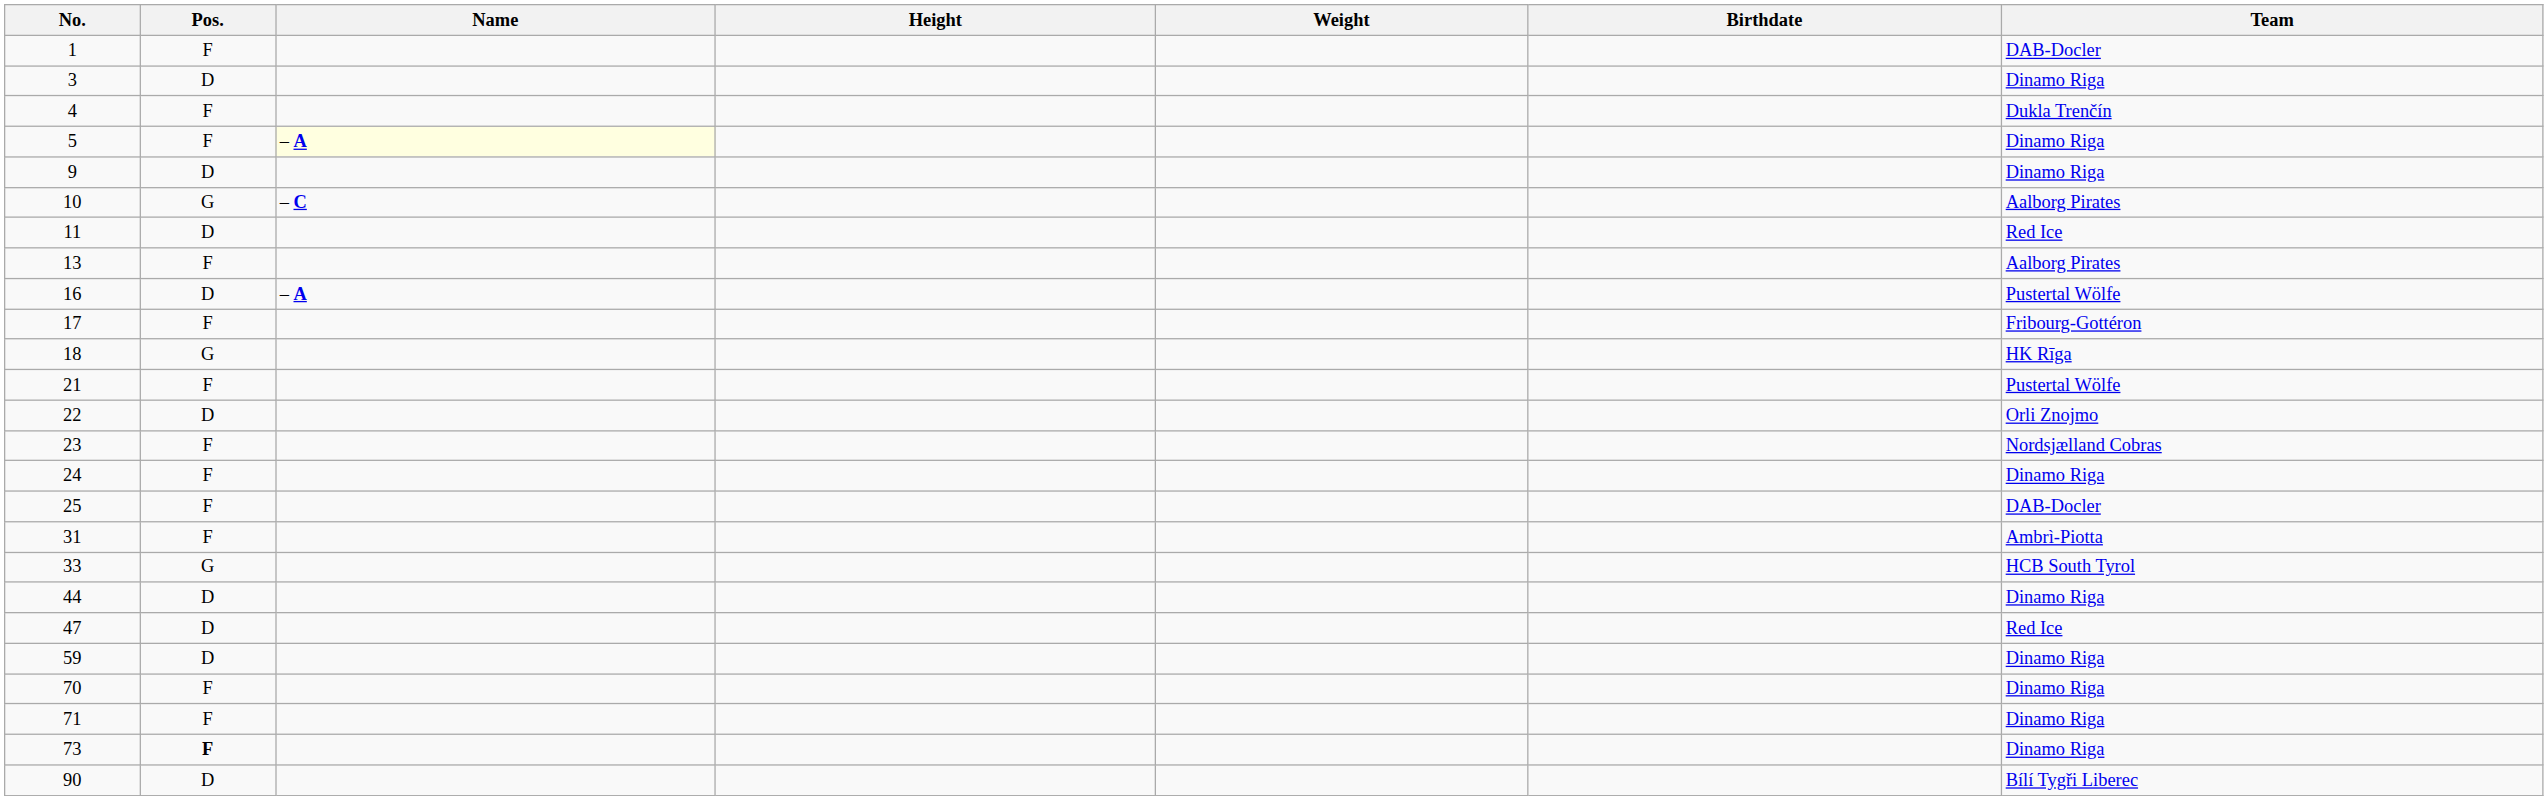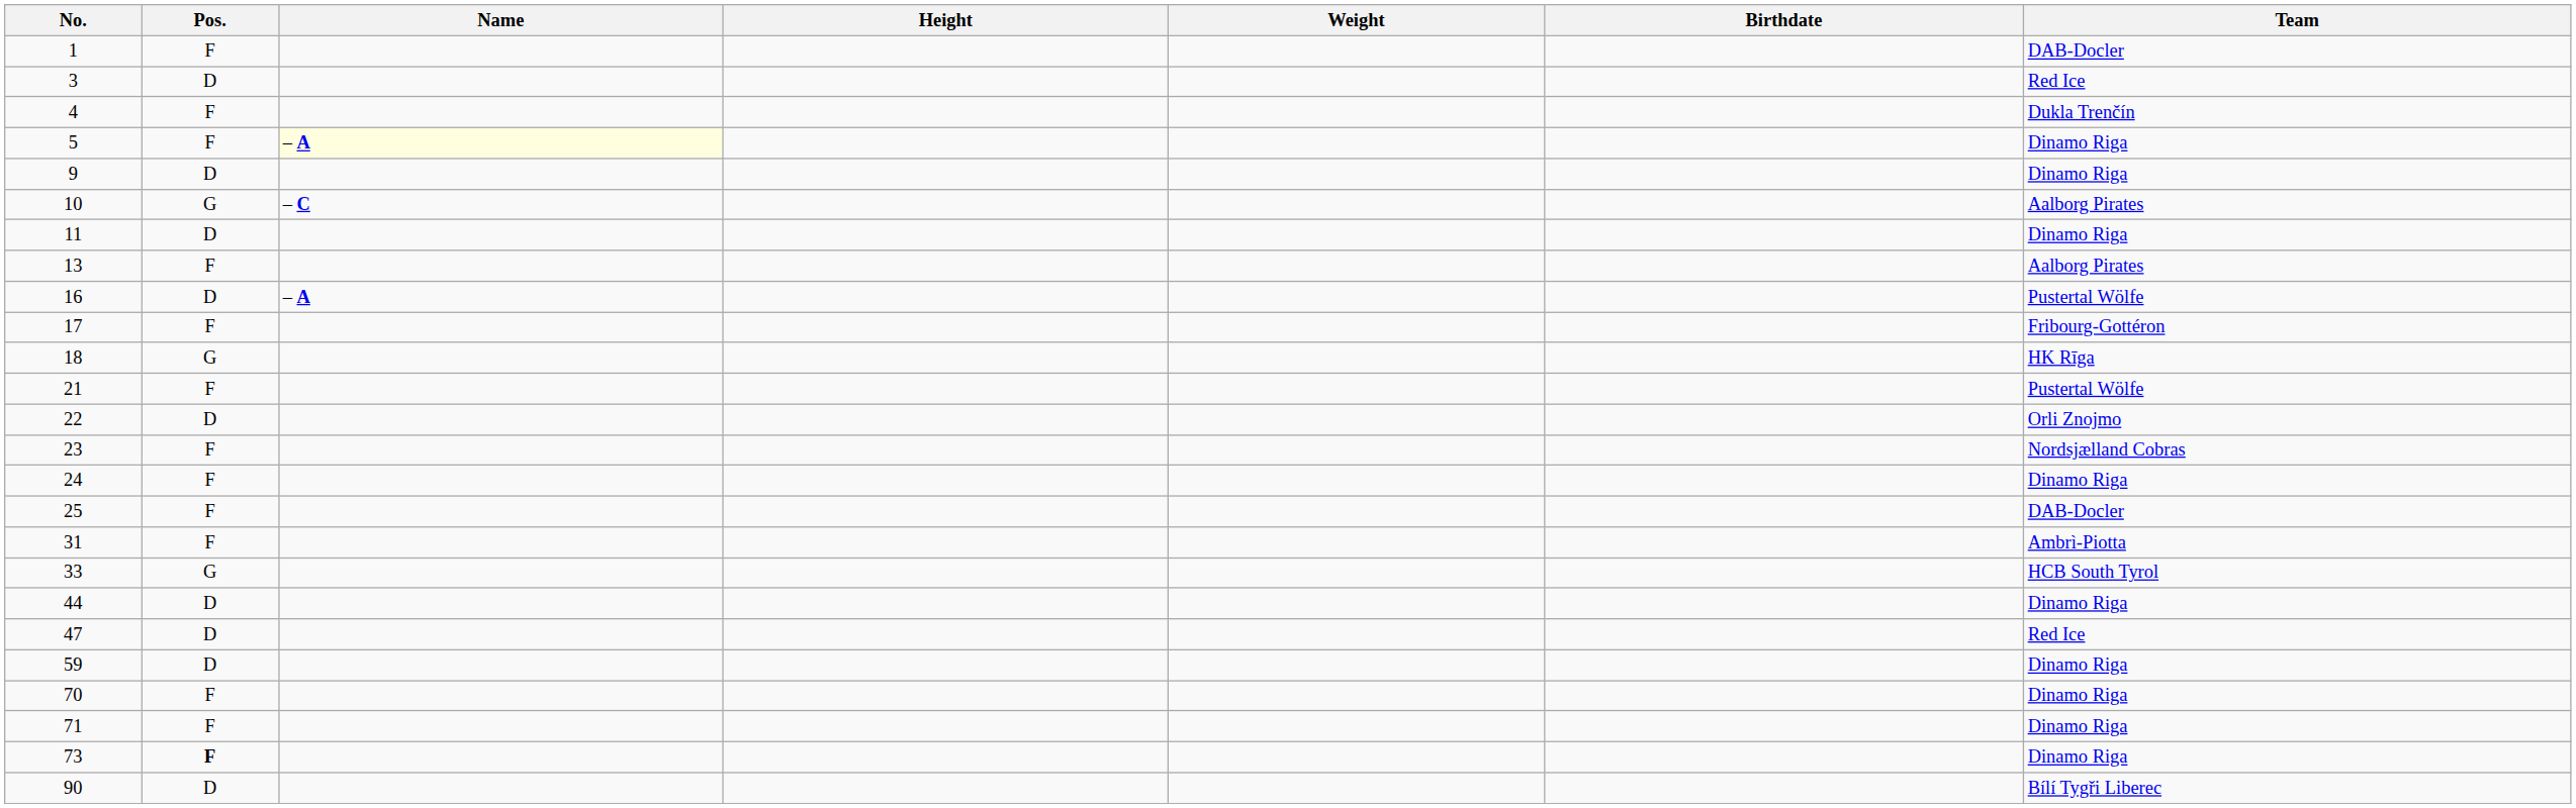 <table width="100%" class="wikitable sortable" style="font-size: 90%; text-align: center;">
 <tr>
 <th style="width:  4%;">No.</th>
 <th style="width:  4%;">Pos.</th>
 <th style="width: 13%;">Name</th>
 <th style="width: 13%;">Height</th>
 <th style="width: 11%;">Weight</th>
 <th style="width: 14%;">Birthdate</th>
 <th style="width: 16%;">Team</th>
 </tr>
 <tr>
 <td>1</td>
 <td>F</td>
 <td align=left></td>
 <td></td>
 <td></td>
 <td></td>
 <td style="text-align:left;"> <a href='#'>DAB-Docler</a></td>
 </tr>
 <tr>
 <td>3</td>
 <td>D</td>
 <td align=left></td>
 <td></td>
 <td></td>
 <td></td>
-<td style="text-align:left;"> <a href='#'>Dinamo Riga</a></td>
+<td style="text-align:left;"> <a href='#'>Red Ice</a></td>
 </tr>
 <tr>
 <td>4</td>
 <td>F</td>
 <td align=left></td>
 <td></td>
 <td></td>
 <td></td>
 <td style="text-align:left;"> <a href='#'>Dukla Trenčín</a></td>
 </tr>
 <tr>
 <td>5</td>
 <td>F</td>
 <td align=left style="background: lightyellow;"> – <strong><a href='#'>A</a></strong></td>
 <td></td>
 <td></td>
 <td></td>
 <td style="text-align:left;"> <a href='#'>Dinamo Riga</a></td>
 </tr>
 <tr>
 <td>9</td>
 <td>D</td>
 <td align=left></td>
 <td></td>
 <td></td>
 <td></td>
 <td style="text-align:left;"> <a href='#'>Dinamo Riga</a></td>
 </tr>
 <tr>
 <td>10</td>
 <td>G</td>
 <td align=left> – <strong><a href='#'>C</a></strong></td>
 <td></td>
 <td></td>
 <td></td>
 <td style="text-align:left;"> <a href='#'>Aalborg Pirates</a></td>
 </tr>
 <tr>
 <td>11</td>
 <td>D</td>
 <td align=left></td>
 <td></td>
 <td></td>
 <td></td>
-<td style="text-align:left;"> <a href='#'>Red Ice</a></td>
+<td style="text-align:left;"> <a href='#'>Dinamo Riga</a></td>
 </tr>
 <tr>
 <td>13</td>
 <td>F</td>
 <td align=left></td>
 <td></td>
 <td></td>
 <td></td>
 <td style="text-align:left;"> <a href='#'>Aalborg Pirates</a></td>
 </tr>
 <tr>
 <td>16</td>
 <td>D</td>
 <td align=left> – <strong><a href='#'>A</a></strong></td>
 <td></td>
 <td></td>
 <td></td>
 <td style="text-align:left;"> <a href='#'>Pustertal Wölfe</a></td>
 </tr>
 <tr>
 <td>17</td>
 <td>F</td>
 <td align=left></td>
 <td></td>
 <td></td>
 <td></td>
 <td style="text-align:left;"> <a href='#'>Fribourg-Gottéron</a></td>
 </tr>
 <tr>
 <td>18</td>
 <td>G</td>
 <td align=left></td>
 <td></td>
 <td></td>
 <td></td>
 <td style="text-align:left;"> <a href='#'>HK Rīga</a></td>
 </tr>
 <tr>
 <td>21</td>
 <td>F</td>
 <td align=left></td>
 <td></td>
 <td></td>
 <td></td>
 <td style="text-align:left;"> <a href='#'>Pustertal Wölfe</a></td>
 </tr>
 <tr>
 <td>22</td>
 <td>D</td>
 <td align=left></td>
 <td></td>
 <td></td>
 <td></td>
 <td style="text-align:left;"> <a href='#'>Orli Znojmo</a></td>
 </tr>
 <tr>
 <td>23</td>
 <td>F</td>
 <td align=left></td>
 <td></td>
 <td></td>
 <td></td>
 <td style="text-align:left;"> <a href='#'>Nordsjælland Cobras</a></td>
 </tr>
 <tr>
 <td>24</td>
 <td>F</td>
 <td align=left></td>
 <td></td>
 <td></td>
 <td></td>
 <td style="text-align:left;"> <a href='#'>Dinamo Riga</a></td>
 </tr>
 <tr>
 <td>25</td>
 <td>F</td>
 <td align=left></td>
 <td></td>
 <td></td>
 <td></td>
 <td style="text-align:left;"> <a href='#'>DAB-Docler</a></td>
 </tr>
 <tr>
 <td>31</td>
 <td>F</td>
 <td align=left></td>
 <td></td>
 <td></td>
 <td></td>
 <td style="text-align:left;"> <a href='#'>Ambrì-Piotta</a></td>
 </tr>
 <tr>
 <td>33</td>
 <td>G</td>
 <td align=left></td>
 <td></td>
 <td></td>
 <td></td>
 <td style="text-align:left;"> <a href='#'>HCB South Tyrol</a></td>
 </tr>
 <tr>
 <td>44</td>
 <td>D</td>
 <td align=left></td>
 <td></td>
 <td></td>
 <td></td>
 <td style="text-align:left;"> <a href='#'>Dinamo Riga</a></td>
 </tr>
 <tr>
 <td>47</td>
 <td>D</td>
 <td align=left></td>
 <td></td>
 <td></td>
 <td></td>
 <td style="text-align:left;"> <a href='#'>Red Ice</a></td>
 </tr>
 <tr>
 <td>59</td>
 <td>D</td>
 <td align=left></td>
 <td></td>
 <td></td>
 <td></td>
 <td style="text-align:left;"> <a href='#'>Dinamo Riga</a></td>
 </tr>
 <tr>
 <td>70</td>
 <td>F</td>
 <td align=left></td>
 <td></td>
 <td></td>
 <td></td>
 <td style="text-align:left;"> <a href='#'>Dinamo Riga</a></td>
 </tr>
 <tr>
 <td>71</td>
 <td>F</td>
 <td align=left></td>
 <td></td>
 <td></td>
 <td></td>
 <td style="text-align:left;"> <a href='#'>Dinamo Riga</a></td>
 </tr>
 <tr>
 <td>73</td>
 <td><strong>F</strong></td>
 <td align=left></td>
 <td></td>
 <td></td>
 <td></td>
 <td style="text-align:left;"> <a href='#'>Dinamo Riga</a></td>
 </tr>
 <tr>
 <td>90</td>
 <td>D</td>
 <td align=left></td>
 <td></td>
 <td></td>
 <td></td>
 <td style="text-align:left;"> <a href='#'>Bílí Tygři Liberec</a></td>
 </tr>
 </table>
